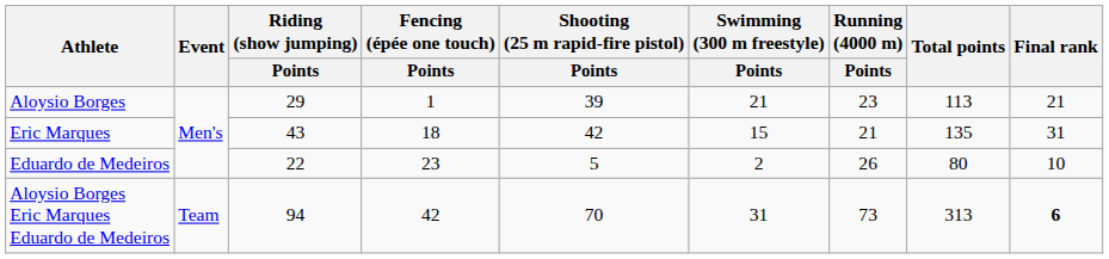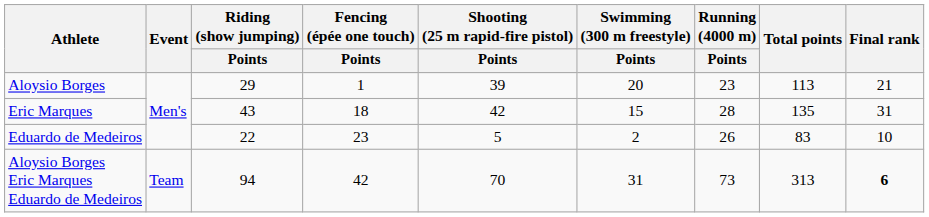 <table class="wikitable" style="font-size:90%">
 <tr>
 <th rowspan="2">Athlete</th>
 <th rowspan="2">Event</th>
 <th>Riding<br><span>(show jumping)</span></th>
 <th>Fencing<br><span>(épée one touch)</span></th>
 <th>Shooting<br><span>(25 m rapid-fire pistol)</span></th>
 <th>Swimming<br><span>(300 m freestyle)</span></th>
 <th>Running<br><span>(4000 m)</span></th>
 <th rowspan=2>Total points</th>
 <th rowspan=2>Final rank</th>
 </tr>
 <tr style="font-size:95%">
 <th>Points</th>
 <th>Points</th>
 <th>Points</th>
 <th>Points</th>
 <th>Points</th>
 </tr>
 <tr align=center>
 <td align=left><a href='#'>Aloysio Borges</a></td>
 <td align=left rowspan=3><a href='#'>Men's</a></td>
 <td>29</td>
 <td>1</td>
 <td>39</td>
-<td>21</td>
+<td>20</td>
 <td>23</td>
 <td>113</td>
 <td>21</td>
 </tr>
 <tr align=center>
 <td align=left><a href='#'>Eric Marques</a></td>
 <td>43</td>
 <td>18</td>
 <td>42</td>
 <td>15</td>
-<td>21</td>
+<td>28</td>
 <td>135</td>
 <td>31</td>
 </tr>
 <tr align=center>
 <td align=left><a href='#'>Eduardo de Medeiros</a></td>
 <td>22</td>
 <td>23</td>
 <td>5</td>
 <td>2</td>
 <td>26</td>
-<td>80</td>
+<td>83</td>
 <td>10</td>
 </tr>
 <tr align=center>
 <td align=left><a href='#'>Aloysio Borges</a><br><a href='#'>Eric Marques</a><br><a href='#'>Eduardo de Medeiros</a></td>
 <td align=left rowspan=3><a href='#'>Team</a></td>
 <td>94</td>
 <td>42</td>
 <td>70</td>
 <td>31</td>
 <td>73</td>
 <td>313</td>
 <td><strong>6</strong></td>
 </tr>
 </table>
